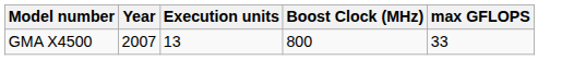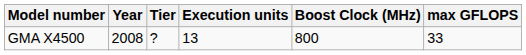 <table class="wikitable">
 <tr>
 <th>Model number</th>
 <th>Year</th>
+<th>Tier</th>
 <th>Execution units</th>
 <th>Boost Clock (MHz)</th>
 <th>max GFLOPS</th>
 </tr>
 <tr>
 <td>GMA X4500</td>
-<td>2007</td>
+<td>2008</td>
+<td>?</td>
 <td>13</td>
 <td>800</td>
 <td>33</td>
 </tr>
 </table>
